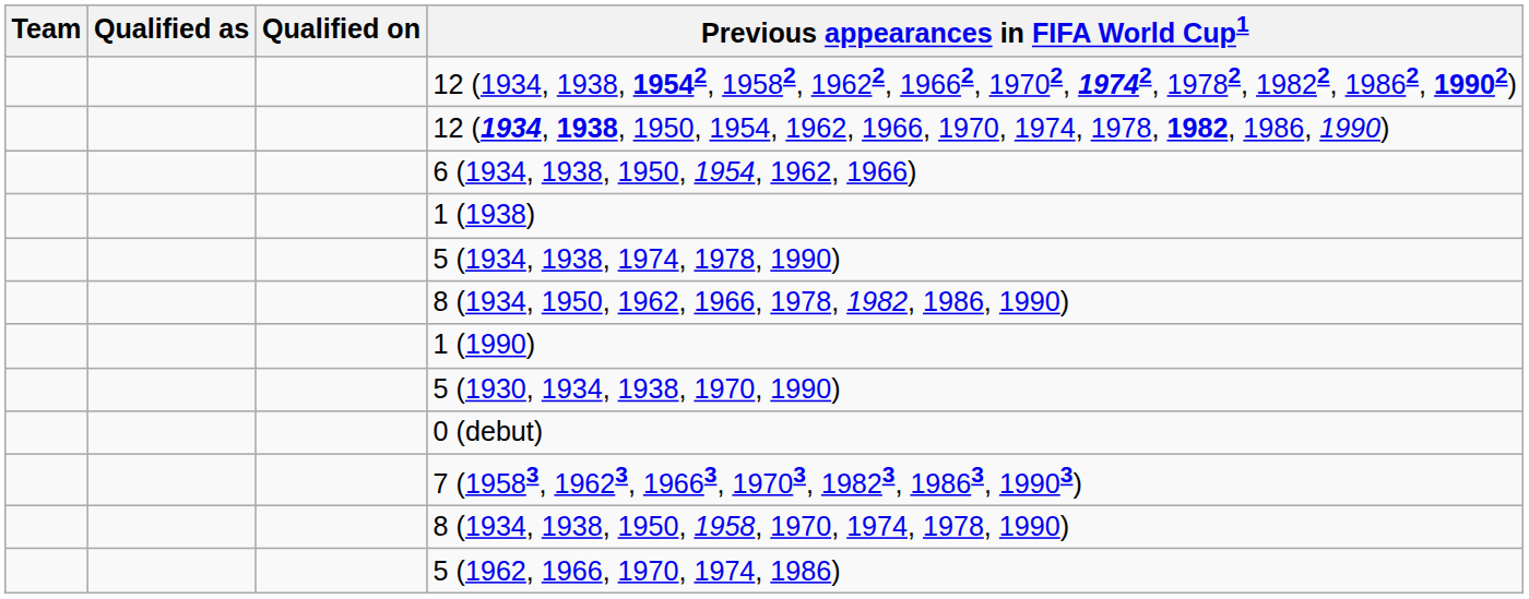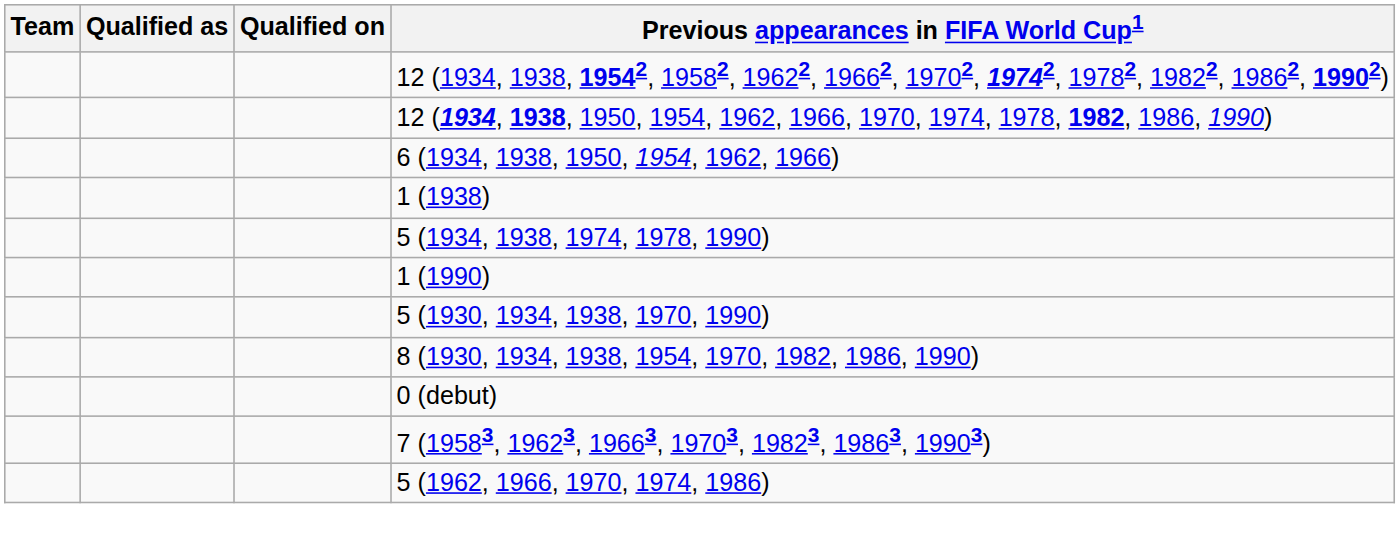 <table class="wikitable sortable">
 <tr>
 <th>Team</th>
 <th>Qualified as</th>
 <th>Qualified on</th>
 <th data-sort-type="number">Previous <a href='#'>appearances</a> in <a href='#'>FIFA World Cup</a><sup><strong><a href='#'>1</a></strong></sup></th>
 </tr>
 <tr>
 <td></td>
 <td></td>
 <td></td>
 <td>12 (<a href='#'>1934</a>, <a href='#'>1938</a>, <strong><a href='#'>1954</a></strong><sup><strong><a href='#'>2</a></strong></sup>, <a href='#'>1958</a><sup><strong><a href='#'>2</a></strong></sup>, <a href='#'>1962</a><sup><strong><a href='#'>2</a></strong></sup>, <a href='#'>1966</a><sup><strong><a href='#'>2</a></strong></sup>, <a href='#'>1970</a><sup><strong><a href='#'>2</a></strong></sup>, <strong><em><a href='#'>1974</a></em></strong><sup><strong><a href='#'>2</a></strong></sup>, <a href='#'>1978</a><sup><strong><a href='#'>2</a></strong></sup>, <a href='#'>1982</a><sup><strong><a href='#'>2</a></strong></sup>, <a href='#'>1986</a><sup><strong><a href='#'>2</a></strong></sup>, <strong><a href='#'>1990</a></strong><sup><strong><a href='#'>2</a></strong></sup>)</td>
 </tr>
 <tr>
 <td></td>
 <td></td>
 <td></td>
 <td>12 (<strong><em><a href='#'>1934</a></em></strong>, <strong><a href='#'>1938</a></strong>, <a href='#'>1950</a>, <a href='#'>1954</a>, <a href='#'>1962</a>, <a href='#'>1966</a>, <a href='#'>1970</a>, <a href='#'>1974</a>, <a href='#'>1978</a>, <strong><a href='#'>1982</a></strong>, <a href='#'>1986</a>, <em><a href='#'>1990</a></em>)</td>
 </tr>
 <tr>
 <td></td>
 <td></td>
 <td></td>
 <td>6 (<a href='#'>1934</a>, <a href='#'>1938</a>, <a href='#'>1950</a>, <em><a href='#'>1954</a></em>, <a href='#'>1962</a>, <a href='#'>1966</a>)</td>
 </tr>
 <tr>
 <td></td>
 <td></td>
 <td></td>
 <td>1 (<a href='#'>1938</a>)</td>
 </tr>
 <tr>
 <td></td>
 <td></td>
 <td></td>
 <td>5 (<a href='#'>1934</a>, <a href='#'>1938</a>, <a href='#'>1974</a>, <a href='#'>1978</a>, <a href='#'>1990</a>)</td>
 </tr>
 <tr>
 <td></td>
 <td></td>
 <td></td>
-<td>8 (<a href='#'>1934</a>, <a href='#'>1950</a>, <a href='#'>1962</a>, <a href='#'>1966</a>, <a href='#'>1978</a>, <em><a href='#'>1982</a></em>, <a href='#'>1986</a>, <a href='#'>1990</a>)</td>
-</tr>
-<tr>
-<td></td>
-<td></td>
-<td></td>
 <td>1 (<a href='#'>1990</a>)</td>
 </tr>
 <tr>
 <td></td>
 <td></td>
 <td></td>
 <td>5 (<a href='#'>1930</a>, <a href='#'>1934</a>, <a href='#'>1938</a>, <a href='#'>1970</a>, <a href='#'>1990</a>)</td>
+</tr>
+<tr>
+<td></td>
+<td></td>
+<td></td>
+<td>8 (<a href='#'>1930</a>, <a href='#'>1934</a>, <a href='#'>1938</a>, <a href='#'>1954</a>, <a href='#'>1970</a>, <a href='#'>1982</a>, <a href='#'>1986</a>, <a href='#'>1990</a>)</td>
 </tr>
 <tr>
 <td></td>
 <td></td>
 <td></td>
 <td>0 (debut)</td>
 </tr>
 <tr>
 <td></td>
 <td></td>
 <td></td>
 <td>7 (<a href='#'>1958</a><sup><strong><a href='#'>3</a></strong></sup>, <a href='#'>1962</a><sup><strong><a href='#'>3</a></strong></sup>, <a href='#'>1966</a><sup><strong><a href='#'>3</a></strong></sup>, <a href='#'>1970</a><sup><strong><a href='#'>3</a></strong></sup>, <a href='#'>1982</a><sup><strong><a href='#'>3</a></strong></sup>, <a href='#'>1986</a><sup><strong><a href='#'>3</a></strong></sup>, <a href='#'>1990</a><sup><strong><a href='#'>3</a></strong></sup>)</td>
 </tr>
 <tr>
 <td></td>
 <td></td>
 <td></td>
-<td>8 (<a href='#'>1934</a>, <a href='#'>1938</a>, <a href='#'>1950</a>, <em><a href='#'>1958</a></em>, <a href='#'>1970</a>, <a href='#'>1974</a>, <a href='#'>1978</a>, <a href='#'>1990</a>)</td>
-</tr>
-<tr>
-<td></td>
-<td></td>
-<td></td>
 <td>5 (<a href='#'>1962</a>, <a href='#'>1966</a>, <a href='#'>1970</a>, <a href='#'>1974</a>, <a href='#'>1986</a>)</td>
 </tr>
 </table>
